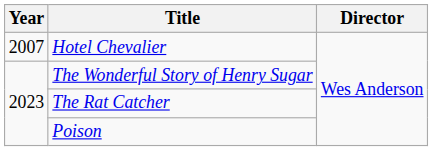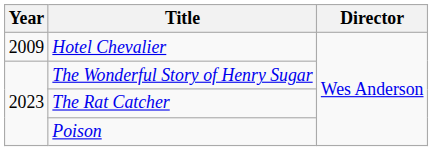 <table class="wikitable">
 <tr>
 <th>Year</th>
 <th>Title</th>
 <th>Director</th>
 </tr>
 <tr>
-<td>2007</td>
+<td>2009</td>
 <td><em><a href='#'>Hotel Chevalier</a></em></td>
 <td rowspan=4><a href='#'>Wes Anderson</a></td>
 </tr>
 <tr>
 <td rowspan=3>2023</td>
 <td><em><a href='#'>The Wonderful Story of Henry Sugar</a></em></td>
 </tr>
 <tr>
 <td><em><a href='#'>The Rat Catcher</a></em></td>
 </tr>
 <tr>
 <td><em><a href='#'>Poison</a></em></td>
 </tr>
 </table>
